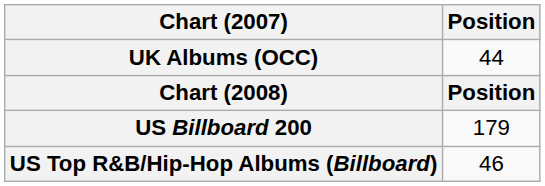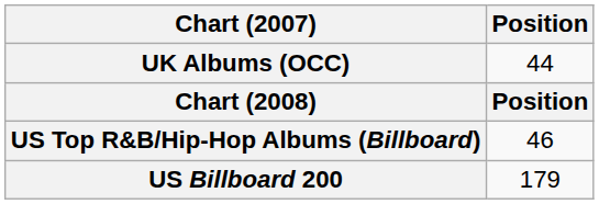 <table class="wikitable plainrowheaders" style="text-align:center">
 <tr>
 <th scope="col">Chart (2007)</th>
 <th scope="col">Position</th>
 </tr>
 <tr>
 <th scope="row">UK Albums (OCC)</th>
 <td>44</td>
 </tr>
 <tr>
 <th scope="col">Chart (2008)</th>
 <th scope="col">Position</th>
 </tr>
 <tr>
+<th scope="row">US Top R&B/Hip-Hop Albums (<em>Billboard</em>)</th>
+<td>46</td>
+</tr>
+<tr>
 <th scope="row">US <em>Billboard</em> 200</th>
 <td>179</td>
 </tr>
-<tr>
-<th scope="row">US Top R&B/Hip-Hop Albums (<em>Billboard</em>)</th>
-<td>46</td>
-</tr>
 </table>
